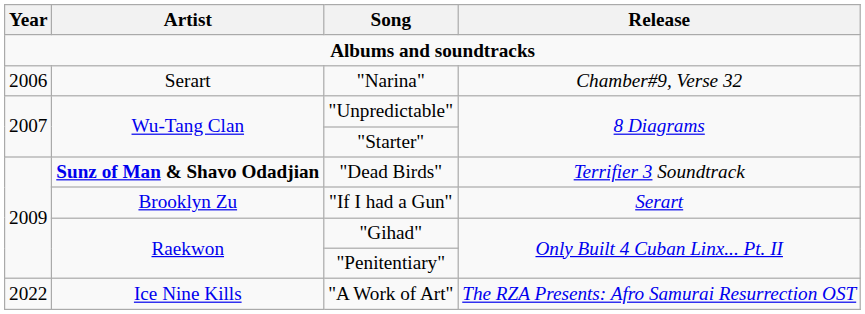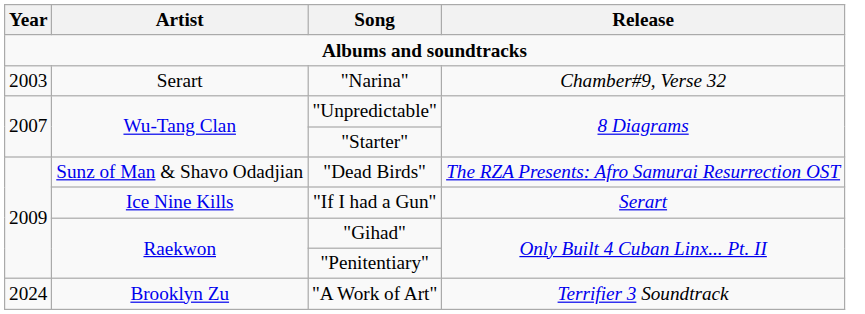 <table class="wikitable" style="text-align: center">
 <tr>
 <th>Year</th>
 <th>Artist</th>
 <th>Song</th>
 <th>Release</th>
 </tr>
 <tr>
 <td colspan=12><strong>Albums and soundtracks</strong></td>
 </tr>
 <tr>
-<td>2006</td>
+<td>2003</td>
 <td>Serart</td>
 <td>"Narina"</td>
 <td><em>Chamber#9, Verse 32</em></td>
 </tr>
 <tr>
 <td rowspan="2">2007</td>
 <td rowspan="2"><a href='#'>Wu-Tang Clan</a></td>
 <td>"Unpredictable"</td>
 <td rowspan="2"><em><a href='#'>8 Diagrams</a></em></td>
 </tr>
 <tr>
 <td>"Starter"</td>
 </tr>
 <tr>
 <td rowspan="4">2009</td>
-<td><strong><a href='#'>Sunz of Man</a> & Shavo Odadjian</strong></td>
+<td><a href='#'>Sunz of Man</a> & Shavo Odadjian</td>
 <td>"Dead Birds"</td>
-<td><em><a href='#'>Terrifier 3</a> Soundtrack</em></td>
+<td><em><a href='#'>The RZA Presents: Afro Samurai Resurrection OST</a></em></td>
 </tr>
 <tr>
-<td><a href='#'>Brooklyn Zu</a></td>
+<td><a href='#'>Ice Nine Kills</a></td>
 <td>"If I had a Gun"</td>
 <td><em><a href='#'>Serart</a></em></td>
 </tr>
 <tr>
 <td rowspan="2"><a href='#'>Raekwon</a></td>
 <td>"Gihad"</td>
 <td rowspan="2"><em><a href='#'>Only Built 4 Cuban Linx... Pt. II</a></em></td>
 </tr>
 <tr>
 <td>"Penitentiary"</td>
 </tr>
 <tr>
-<td>2022</td>
-<td><a href='#'>Ice Nine Kills</a></td>
+<td>2024</td>
+<td><a href='#'>Brooklyn Zu</a></td>
 <td>"A Work of Art"</td>
-<td><em><a href='#'>The RZA Presents: Afro Samurai Resurrection OST</a></em></td>
+<td><em><a href='#'>Terrifier 3</a> Soundtrack</em></td>
 </tr>
 </table>
